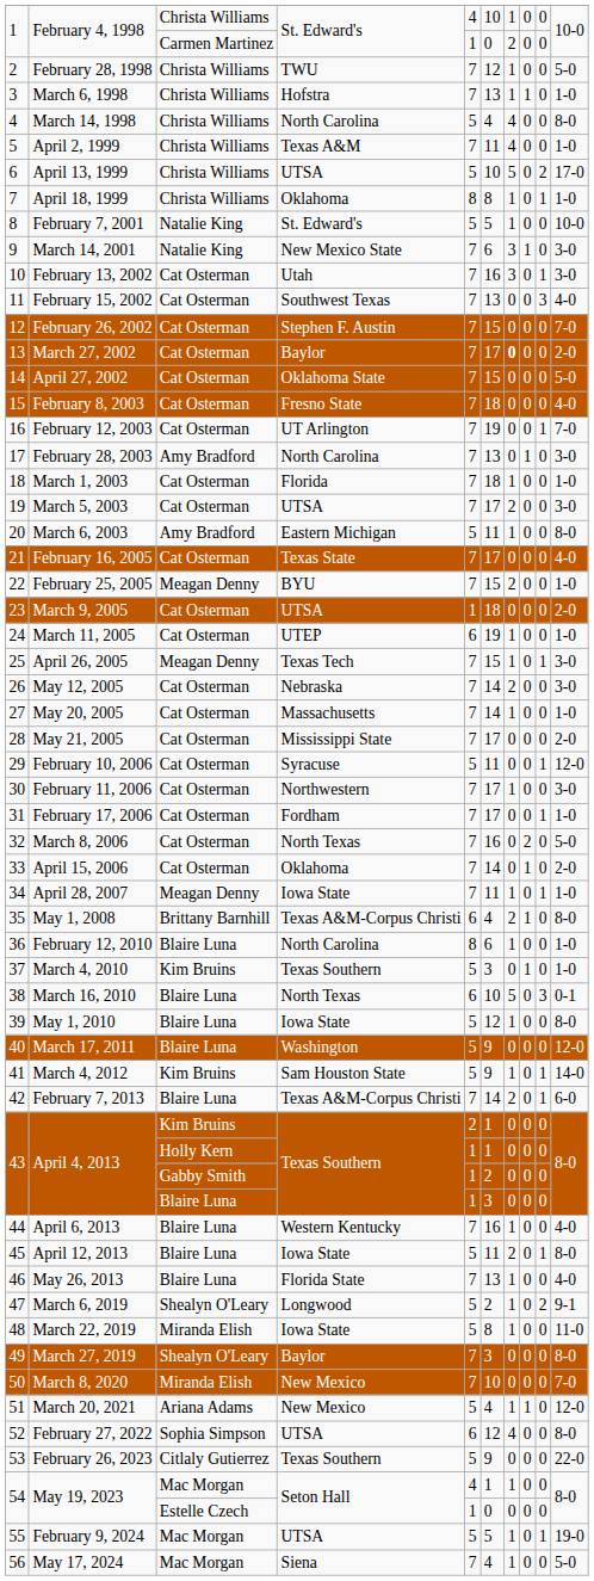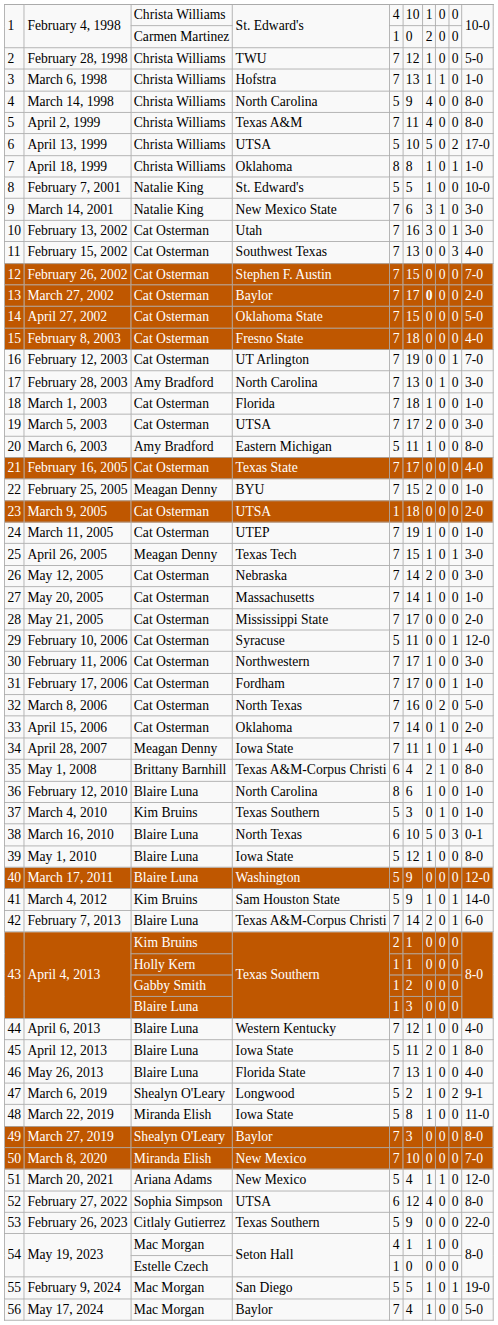 <table class="wikitable">
 <tr>
 </tr>
 <tr>
 <td rowspan ="2">1</td>
 <td rowspan ="2">February 4, 1998</td>
 <td>Christa Williams</td>
 <td rowspan ="2">St. Edward's</td>
 <td>4</td>
 <td>10</td>
 <td>1</td>
 <td>0</td>
 <td>0</td>
 <td rowspan ="2">10-0</td>
 </tr>
 <tr>
 <td>Carmen Martinez</td>
 <td>1</td>
 <td>0</td>
 <td>2</td>
 <td>0</td>
 <td>0</td>
 </tr>
 <tr>
 <td>2</td>
 <td>February 28, 1998</td>
 <td>Christa Williams</td>
 <td>TWU</td>
 <td>7</td>
 <td>12</td>
 <td>1</td>
 <td>0</td>
 <td>0</td>
 <td>5-0</td>
 </tr>
 <tr>
 <td>3</td>
 <td>March 6, 1998</td>
 <td>Christa Williams</td>
 <td>Hofstra</td>
 <td>7</td>
 <td>13</td>
 <td>1</td>
 <td>1</td>
 <td>0</td>
 <td>1-0</td>
 </tr>
 <tr>
 <td>4</td>
 <td>March 14, 1998</td>
 <td>Christa Williams</td>
 <td>North Carolina</td>
 <td>5</td>
-<td>4</td>
+<td>9</td>
 <td>4</td>
 <td>0</td>
 <td>0</td>
 <td>8-0</td>
 </tr>
 <tr>
 <td>5</td>
 <td>April 2, 1999</td>
 <td>Christa Williams</td>
 <td>Texas A&M</td>
 <td>7</td>
 <td>11</td>
 <td>4</td>
 <td>0</td>
 <td>0</td>
-<td>1-0</td>
+<td>8-0</td>
 </tr>
 <tr>
 <td>6</td>
 <td>April 13, 1999</td>
 <td>Christa Williams</td>
 <td>UTSA</td>
 <td>5</td>
 <td>10</td>
 <td>5</td>
 <td>0</td>
 <td>2</td>
 <td>17-0</td>
 </tr>
 <tr>
 <td>7</td>
 <td>April 18, 1999</td>
 <td>Christa Williams</td>
 <td>Oklahoma</td>
 <td>8</td>
 <td>8</td>
 <td>1</td>
 <td>0</td>
 <td>1</td>
 <td>1-0</td>
 </tr>
 <tr>
 <td>8</td>
 <td>February 7, 2001</td>
 <td>Natalie King</td>
 <td>St. Edward's</td>
 <td>5</td>
 <td>5</td>
 <td>1</td>
 <td>0</td>
 <td>0</td>
 <td>10-0</td>
 </tr>
 <tr>
 <td>9</td>
 <td>March 14, 2001</td>
 <td>Natalie King</td>
 <td>New Mexico State</td>
 <td>7</td>
 <td>6</td>
 <td>3</td>
 <td>1</td>
 <td>0</td>
 <td>3-0</td>
 </tr>
 <tr>
 <td>10</td>
 <td>February 13, 2002</td>
 <td>Cat Osterman</td>
 <td>Utah</td>
 <td>7</td>
 <td>16</td>
 <td>3</td>
 <td>0</td>
 <td>1</td>
 <td>3-0</td>
 </tr>
 <tr>
 <td>11</td>
 <td>February 15, 2002</td>
 <td>Cat Osterman</td>
 <td>Southwest Texas</td>
 <td>7</td>
 <td>13</td>
 <td>0</td>
 <td>0</td>
 <td>3</td>
 <td>4-0</td>
 </tr>
 <tr style= "background: #BF5700; color:white">
 <td>12</td>
 <td>February 26, 2002</td>
 <td>Cat Osterman</td>
 <td>Stephen F. Austin</td>
 <td>7</td>
 <td>15</td>
 <td>0</td>
 <td>0</td>
 <td>0</td>
 <td>7-0</td>
 </tr>
 <tr style= "background: #BF5700; color:white">
 <td>13</td>
 <td>March 27, 2002</td>
 <td>Cat Osterman</td>
 <td>Baylor</td>
 <td>7</td>
 <td>17</td>
 <td><strong>0</strong></td>
 <td>0</td>
 <td>0</td>
 <td>2-0</td>
 </tr>
 <tr style= "background: #BF5700; color:white">
 <td>14</td>
 <td>April 27, 2002</td>
 <td>Cat Osterman</td>
 <td>Oklahoma State</td>
 <td>7</td>
 <td>15</td>
 <td>0</td>
 <td>0</td>
 <td>0</td>
 <td>5-0</td>
 </tr>
 <tr style= "background: #BF5700; color:white">
 <td>15</td>
 <td>February 8, 2003</td>
 <td>Cat Osterman</td>
 <td>Fresno State</td>
 <td>7</td>
 <td>18</td>
 <td>0</td>
 <td>0</td>
 <td>0</td>
 <td>4-0</td>
 </tr>
 <tr>
 <td>16</td>
 <td>February 12, 2003</td>
 <td>Cat Osterman</td>
 <td>UT Arlington</td>
 <td>7</td>
 <td>19</td>
 <td>0</td>
 <td>0</td>
 <td>1</td>
 <td>7-0</td>
 </tr>
 <tr>
 <td>17</td>
 <td>February 28, 2003</td>
 <td>Amy Bradford</td>
 <td>North Carolina</td>
 <td>7</td>
 <td>13</td>
 <td>0</td>
 <td>1</td>
 <td>0</td>
 <td>3-0</td>
 </tr>
 <tr>
 <td>18</td>
 <td>March 1, 2003</td>
 <td>Cat Osterman</td>
 <td>Florida</td>
 <td>7</td>
 <td>18</td>
 <td>1</td>
 <td>0</td>
 <td>0</td>
 <td>1-0</td>
 </tr>
 <tr>
 <td>19</td>
 <td>March 5, 2003</td>
 <td>Cat Osterman</td>
 <td>UTSA</td>
 <td>7</td>
 <td>17</td>
 <td>2</td>
 <td>0</td>
 <td>0</td>
 <td>3-0</td>
 </tr>
 <tr>
 <td>20</td>
 <td>March 6, 2003</td>
 <td>Amy Bradford</td>
 <td>Eastern Michigan</td>
 <td>5</td>
 <td>11</td>
 <td>1</td>
 <td>0</td>
 <td>0</td>
 <td>8-0</td>
 </tr>
 <tr style= "background: #BF5700; color:white">
 <td>21</td>
 <td>February 16, 2005</td>
 <td>Cat Osterman</td>
 <td>Texas State</td>
 <td>7</td>
 <td>17</td>
 <td>0</td>
 <td>0</td>
 <td>0</td>
 <td>4-0</td>
 </tr>
 <tr>
 <td>22</td>
 <td>February 25, 2005</td>
 <td>Meagan Denny</td>
 <td>BYU</td>
 <td>7</td>
 <td>15</td>
 <td>2</td>
 <td>0</td>
 <td>0</td>
 <td>1-0</td>
 </tr>
 <tr style= "background: #BF5700; color:white">
 <td>23</td>
 <td>March 9, 2005</td>
 <td>Cat Osterman</td>
 <td>UTSA</td>
 <td>1</td>
 <td>18</td>
 <td>0</td>
 <td>0</td>
 <td>0</td>
 <td>2-0</td>
 </tr>
 <tr>
 <td>24</td>
 <td>March 11, 2005</td>
 <td>Cat Osterman</td>
 <td>UTEP</td>
-<td>6</td>
+<td>7</td>
 <td>19</td>
 <td>1</td>
 <td>0</td>
 <td>0</td>
 <td>1-0</td>
 </tr>
 <tr>
 <td>25</td>
 <td>April 26, 2005</td>
 <td>Meagan Denny</td>
 <td>Texas Tech</td>
 <td>7</td>
 <td>15</td>
 <td>1</td>
 <td>0</td>
 <td>1</td>
 <td>3-0</td>
 </tr>
 <tr>
 <td>26</td>
 <td>May 12, 2005</td>
 <td>Cat Osterman</td>
 <td>Nebraska</td>
 <td>7</td>
 <td>14</td>
 <td>2</td>
 <td>0</td>
 <td>0</td>
 <td>3-0</td>
 </tr>
 <tr>
 <td>27</td>
 <td>May 20, 2005</td>
 <td>Cat Osterman</td>
 <td>Massachusetts</td>
 <td>7</td>
 <td>14</td>
 <td>1</td>
 <td>0</td>
 <td>0</td>
 <td>1-0</td>
 </tr>
 <tr>
 <td>28</td>
 <td>May 21, 2005</td>
 <td>Cat Osterman</td>
 <td>Mississippi State</td>
 <td>7</td>
 <td>17</td>
 <td>0</td>
 <td>0</td>
 <td>0</td>
 <td>2-0</td>
 </tr>
 <tr>
 <td>29</td>
 <td>February 10, 2006</td>
 <td>Cat Osterman</td>
 <td>Syracuse</td>
 <td>5</td>
 <td>11</td>
 <td>0</td>
 <td>0</td>
 <td>1</td>
 <td>12-0</td>
 </tr>
 <tr>
 <td>30</td>
 <td>February 11, 2006</td>
 <td>Cat Osterman</td>
 <td>Northwestern</td>
 <td>7</td>
 <td>17</td>
 <td>1</td>
 <td>0</td>
 <td>0</td>
 <td>3-0</td>
 </tr>
 <tr>
 <td>31</td>
 <td>February 17, 2006</td>
 <td>Cat Osterman</td>
 <td>Fordham</td>
 <td>7</td>
 <td>17</td>
 <td>0</td>
 <td>0</td>
 <td>1</td>
 <td>1-0</td>
 </tr>
 <tr>
 <td>32</td>
 <td>March 8, 2006</td>
 <td>Cat Osterman</td>
 <td>North Texas</td>
 <td>7</td>
 <td>16</td>
 <td>0</td>
 <td>2</td>
 <td>0</td>
 <td>5-0</td>
 </tr>
 <tr>
 <td>33</td>
 <td>April 15, 2006</td>
 <td>Cat Osterman</td>
 <td>Oklahoma</td>
 <td>7</td>
 <td>14</td>
 <td>0</td>
 <td>1</td>
 <td>0</td>
 <td>2-0</td>
 </tr>
 <tr>
 <td>34</td>
 <td>April 28, 2007</td>
 <td>Meagan Denny</td>
 <td>Iowa State</td>
 <td>7</td>
 <td>11</td>
 <td>1</td>
 <td>0</td>
 <td>1</td>
-<td>1-0</td>
+<td>4-0</td>
 </tr>
 <tr>
 <td>35</td>
 <td>May 1, 2008</td>
 <td>Brittany Barnhill</td>
 <td>Texas A&M-Corpus Christi</td>
 <td>6</td>
 <td>4</td>
 <td>2</td>
 <td>1</td>
 <td>0</td>
 <td>8-0</td>
 </tr>
 <tr>
 <td>36</td>
 <td>February 12, 2010</td>
 <td>Blaire Luna</td>
 <td>North Carolina</td>
 <td>8</td>
 <td>6</td>
 <td>1</td>
 <td>0</td>
 <td>0</td>
 <td>1-0</td>
 </tr>
 <tr>
 <td>37</td>
 <td>March 4, 2010</td>
 <td>Kim Bruins</td>
 <td>Texas Southern</td>
 <td>5</td>
 <td>3</td>
 <td>0</td>
 <td>1</td>
 <td>0</td>
 <td>1-0</td>
 </tr>
 <tr>
 <td>38</td>
 <td>March 16, 2010</td>
 <td>Blaire Luna</td>
 <td>North Texas</td>
 <td>6</td>
 <td>10</td>
 <td>5</td>
 <td>0</td>
 <td>3</td>
 <td>0-1</td>
 </tr>
 <tr>
 <td>39</td>
 <td>May 1, 2010</td>
 <td>Blaire Luna</td>
 <td>Iowa State</td>
 <td>5</td>
 <td>12</td>
 <td>1</td>
 <td>0</td>
 <td>0</td>
 <td>8-0</td>
 </tr>
 <tr style= "background: #BF5700; color:white">
 <td>40</td>
 <td>March 17, 2011</td>
 <td>Blaire Luna</td>
 <td>Washington</td>
 <td>5</td>
 <td>9</td>
 <td>0</td>
 <td>0</td>
 <td>0</td>
 <td>12-0</td>
 </tr>
 <tr>
 <td>41</td>
 <td>March 4, 2012</td>
 <td>Kim Bruins</td>
 <td>Sam Houston State</td>
 <td>5</td>
 <td>9</td>
 <td>1</td>
 <td>0</td>
 <td>1</td>
 <td>14-0</td>
 </tr>
 <tr>
 <td>42</td>
 <td>February 7, 2013</td>
 <td>Blaire Luna</td>
 <td>Texas A&M-Corpus Christi</td>
 <td>7</td>
 <td>14</td>
 <td>2</td>
 <td>0</td>
 <td>1</td>
 <td>6-0</td>
 </tr>
 <tr style= "background: #BF5700; color:white">
 <td rowspan ="4">43</td>
 <td rowspan ="4">April 4, 2013</td>
 <td>Kim Bruins</td>
 <td rowspan ="4">Texas Southern</td>
 <td>2</td>
 <td>1</td>
 <td>0</td>
 <td>0</td>
 <td>0</td>
 <td rowspan ="4">8-0</td>
 </tr>
 <tr style= "background: #BF5700; color:white">
 <td>Holly Kern</td>
 <td>1</td>
 <td>1</td>
 <td>0</td>
 <td>0</td>
 <td>0</td>
 </tr>
 <tr style= "background: #BF5700; color:white">
 <td>Gabby Smith</td>
 <td>1</td>
 <td>2</td>
 <td>0</td>
 <td>0</td>
 <td>0</td>
 </tr>
 <tr style= "background: #BF5700; color:white">
 <td>Blaire Luna</td>
 <td>1</td>
 <td>3</td>
 <td>0</td>
 <td>0</td>
 <td>0</td>
 </tr>
 <tr>
 <td>44</td>
 <td>April 6, 2013</td>
 <td>Blaire Luna</td>
 <td>Western Kentucky</td>
 <td>7</td>
-<td>16</td>
+<td>12</td>
 <td>1</td>
 <td>0</td>
 <td>0</td>
 <td>4-0</td>
 </tr>
 <tr>
 <td>45</td>
 <td>April 12, 2013</td>
 <td>Blaire Luna</td>
 <td>Iowa State</td>
 <td>5</td>
 <td>11</td>
 <td>2</td>
 <td>0</td>
 <td>1</td>
 <td>8-0</td>
 </tr>
 <tr />
 <td>46</td>
 <td>May 26, 2013</td>
 <td>Blaire Luna</td>
 <td>Florida State</td>
 <td>7</td>
 <td>13</td>
 <td>1</td>
 <td>0</td>
 <td>0</td>
 <td>4-0</td>
 </tr>
 <tr>
 <td>47</td>
 <td>March 6, 2019</td>
 <td>Shealyn O'Leary</td>
 <td>Longwood</td>
 <td>5</td>
 <td>2</td>
 <td>1</td>
 <td>0</td>
 <td>2</td>
 <td>9-1</td>
 </tr>
 <tr>
 <td>48</td>
 <td>March 22, 2019</td>
 <td>Miranda Elish</td>
 <td>Iowa State</td>
 <td>5</td>
 <td>8</td>
 <td>1</td>
 <td>0</td>
 <td>0</td>
 <td>11-0</td>
 </tr>
 <tr style= "background: #BF5700; color:white">
 <td>49</td>
 <td>March 27, 2019</td>
 <td>Shealyn O'Leary</td>
 <td>Baylor</td>
 <td>7</td>
 <td>3</td>
 <td>0</td>
 <td>0</td>
 <td>0</td>
 <td>8-0</td>
 </tr>
 <tr style= "background: #BF5700; color:white">
 <td>50</td>
 <td>March 8, 2020</td>
 <td>Miranda Elish</td>
 <td>New Mexico</td>
 <td>7</td>
 <td>10</td>
 <td>0</td>
 <td>0</td>
 <td>0</td>
 <td>7-0</td>
 </tr>
 <tr>
 <td>51</td>
 <td>March 20, 2021</td>
 <td>Ariana Adams</td>
 <td>New Mexico</td>
 <td>5</td>
 <td>4</td>
 <td>1</td>
 <td>1</td>
 <td>0</td>
 <td>12-0</td>
 </tr>
 <tr>
 <td>52</td>
 <td>February 27, 2022</td>
 <td>Sophia Simpson</td>
 <td>UTSA</td>
 <td>6</td>
 <td>12</td>
 <td>4</td>
 <td>0</td>
 <td>0</td>
 <td>8-0</td>
 </tr>
 <tr>
 <td>53</td>
 <td>February 26, 2023</td>
 <td>Citlaly Gutierrez</td>
 <td>Texas Southern</td>
 <td>5</td>
 <td>9</td>
 <td>0</td>
 <td>0</td>
 <td>0</td>
 <td>22-0</td>
 </tr>
 <tr>
 <td rowspan ="2">54</td>
 <td rowspan ="2">May 19, 2023</td>
 <td>Mac Morgan</td>
 <td rowspan ="2">Seton Hall</td>
 <td>4</td>
 <td>1</td>
 <td>1</td>
 <td>0</td>
 <td>0</td>
 <td rowspan ="2">8-0</td>
 </tr>
 <tr>
 <td>Estelle Czech</td>
 <td>1</td>
 <td>0</td>
 <td>0</td>
 <td>0</td>
 <td>0</td>
 </tr>
 <tr>
 <td>55</td>
 <td>February 9, 2024</td>
 <td>Mac Morgan</td>
-<td>UTSA</td>
+<td>San Diego</td>
 <td>5</td>
 <td>5</td>
 <td>1</td>
 <td>0</td>
 <td>1</td>
 <td>19-0</td>
 </tr>
 <tr>
 <td>56</td>
 <td>May 17, 2024</td>
 <td>Mac Morgan</td>
-<td>Siena</td>
+<td>Baylor</td>
 <td>7</td>
 <td>4</td>
 <td>1</td>
 <td>0</td>
 <td>0</td>
 <td>5-0</td>
 </tr>
 </table>
